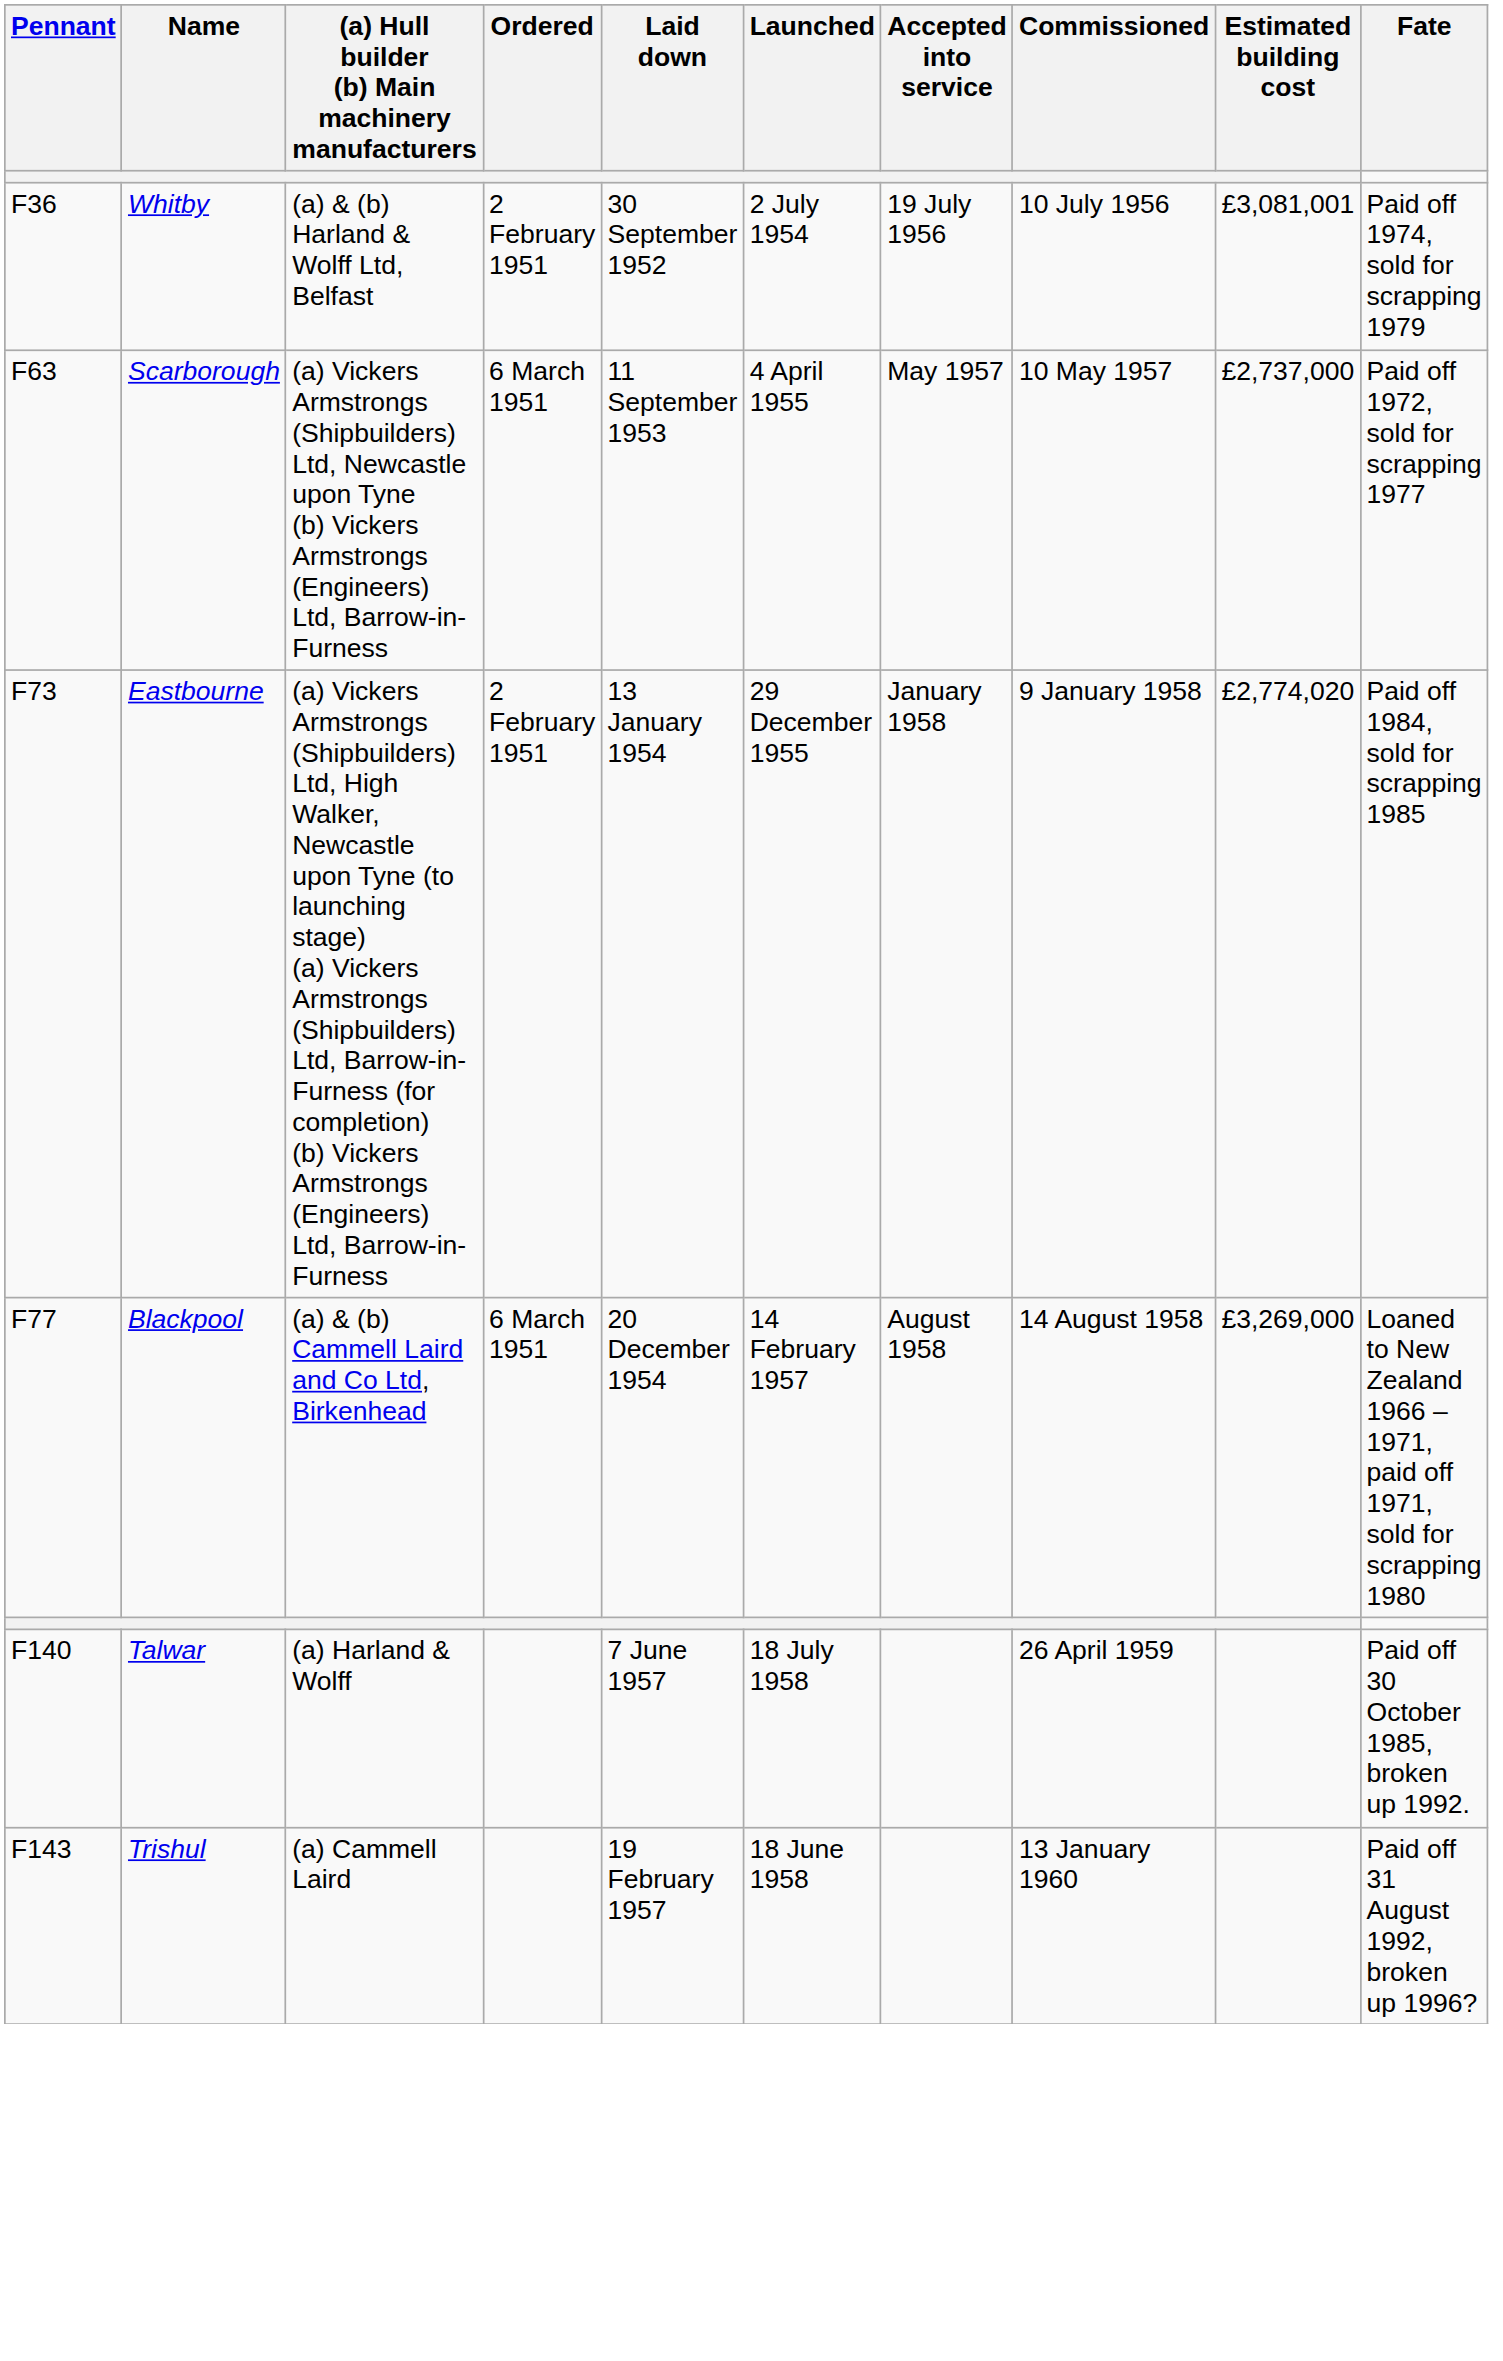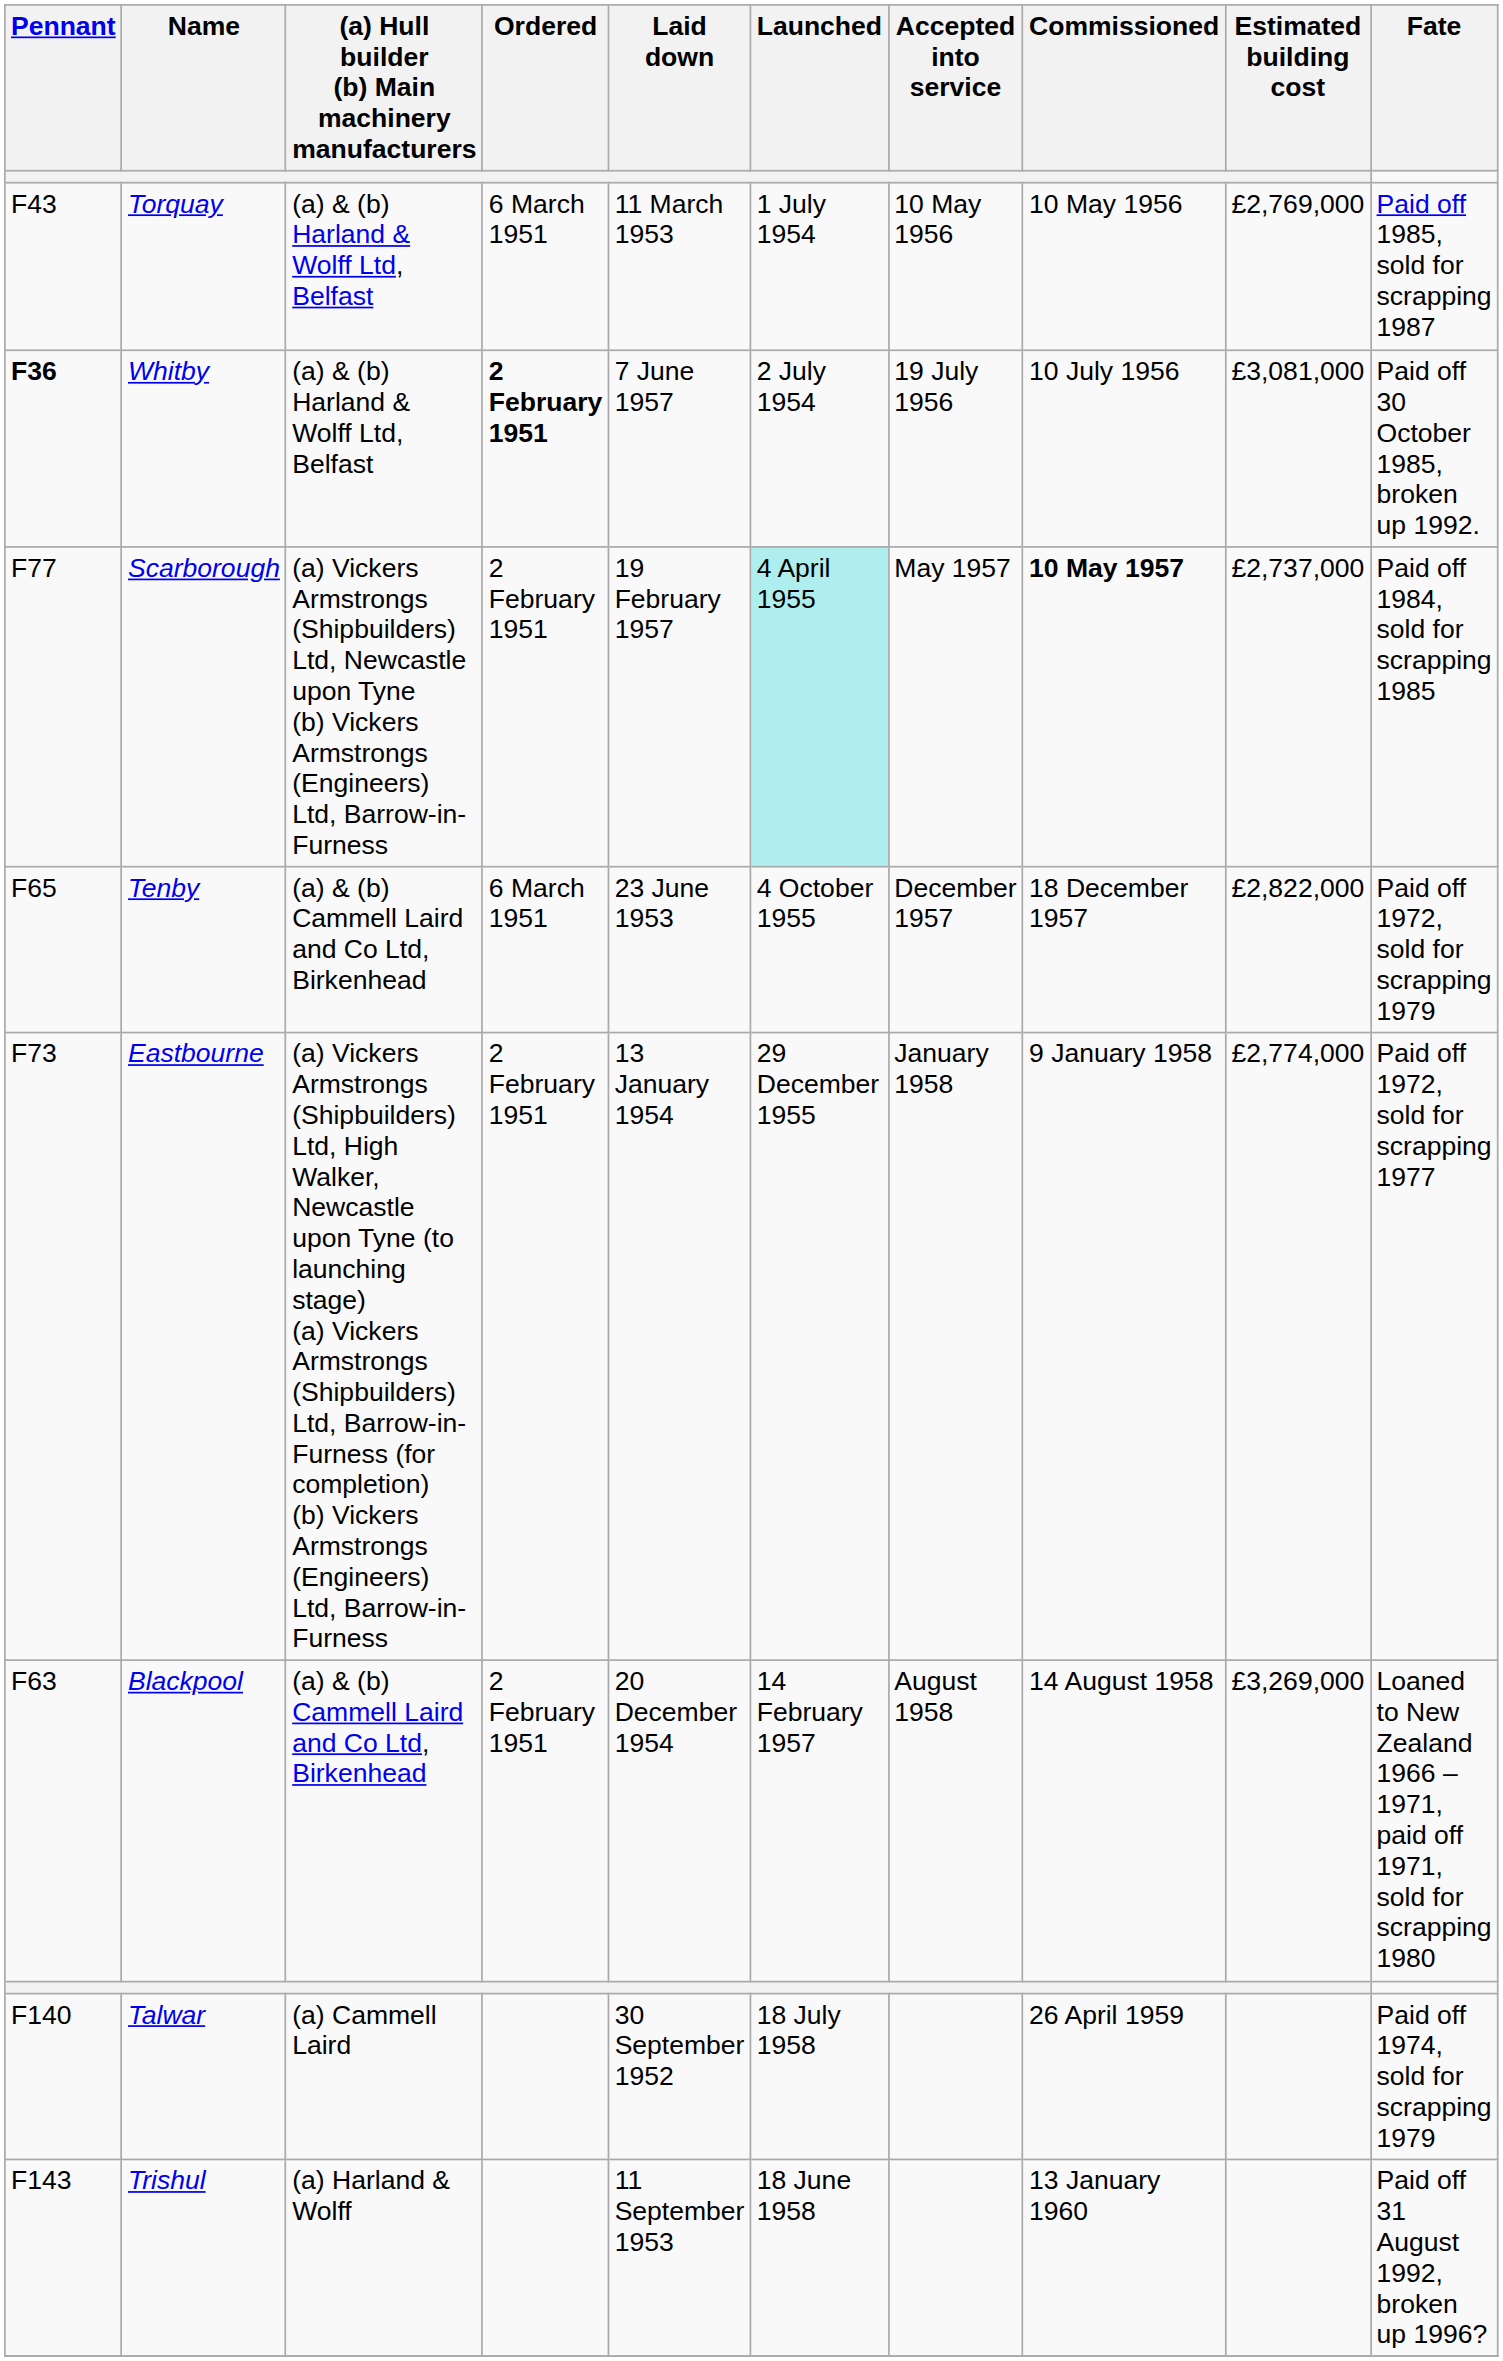 <table class="wikitable" style="font-size:97%;">
 <tr valign=top>
 <th><a href='#'>Pennant</a></th>
 <th>Name</th>
 <th width="20%">(a) Hull builder<br>(b) Main machinery manufacturers</th>
 <th>Ordered</th>
 <th>Laid down</th>
 <th>Launched</th>
 <th>Accepted into service</th>
 <th>Commissioned</th>
 <th>Estimated building cost</th>
 <th width="20%">Fate</th>
 </tr>
 <tr valign=top>
 <th colspan=9 align="center"></th>
 </tr>
 <tr valign=top>
-<td>F36</td>
+<td>F43</td>
+<td><a href='#'><em>Torquay</em></a></td>
+<td>(a) & (b) <a href='#'>Harland & Wolff Ltd</a>, <a href='#'>Belfast</a></td>
+<td>6 March 1951</td>
+<td>11 March 1953</td>
+<td>1 July 1954</td>
+<td>10 May 1956</td>
+<td>10 May 1956</td>
+<td>£2,769,000</td>
+<td><a href='#'>Paid off</a> 1985, sold for scrapping 1987</td>
+</tr>
+<tr valign=top>
+<td><strong>F36</strong></td>
 <td><a href='#'><em>Whitby</em></a></td>
 <td>(a) & (b) Harland & Wolff Ltd, Belfast</td>
-<td>2 February 1951</td>
-<td>30 September 1952</td>
+<td><strong>2 February 1951</strong></td>
+<td>7 June 1957</td>
 <td>2 July 1954</td>
 <td>19 July 1956</td>
 <td>10 July 1956</td>
-<td>£3,081,001</td>
-<td>Paid off 1974, sold for scrapping 1979</td>
+<td>£3,081,000</td>
+<td>Paid off 30 October 1985, broken up 1992.</td>
 </tr>
 <tr valign=top>
-<td>F63</td>
+<td>F77</td>
 <td><a href='#'><em>Scarborough</em></a></td>
 <td>(a) Vickers Armstrongs (Shipbuilders) Ltd, Newcastle upon Tyne <br> (b) Vickers Armstrongs (Engineers) Ltd, Barrow-in-Furness</td>
+<td>2 February 1951</td>
+<td>19 February 1957</td>
+<td style="background: paleturquoise;">4 April 1955</td>
+<td>May 1957</td>
+<td><strong>10 May 1957</strong></td>
+<td>£2,737,000</td>
+<td>Paid off 1984, sold for scrapping 1985</td>
+</tr>
+<tr valign=top>
+<td>F65</td>
+<td><a href='#'><em>Tenby</em></a></td>
+<td>(a) & (b) Cammell Laird and Co Ltd, Birkenhead</td>
 <td>6 March 1951</td>
-<td>11 September 1953</td>
-<td>4 April 1955</td>
-<td>May 1957</td>
-<td>10 May 1957</td>
-<td>£2,737,000</td>
-<td>Paid off 1972, sold for scrapping 1977</td>
+<td>23 June 1953</td>
+<td>4 October 1955</td>
+<td>December 1957</td>
+<td>18 December 1957</td>
+<td>£2,822,000</td>
+<td>Paid off 1972, sold for scrapping 1979</td>
 </tr>
 <tr valign=top>
 <td>F73</td>
 <td><a href='#'><em>Eastbourne</em></a></td>
 <td>(a) Vickers Armstrongs (Shipbuilders) Ltd, High Walker, Newcastle upon Tyne (to launching stage) <br> (a) Vickers Armstrongs (Shipbuilders) Ltd, Barrow-in-Furness (for completion) <br> (b) Vickers Armstrongs (Engineers) Ltd, Barrow-in-Furness</td>
 <td>2 February 1951</td>
 <td>13 January 1954</td>
 <td>29 December 1955</td>
 <td>January 1958</td>
 <td>9 January 1958</td>
-<td>£2,774,020</td>
-<td>Paid off 1984, sold for scrapping 1985</td>
+<td>£2,774,000</td>
+<td>Paid off 1972, sold for scrapping 1977</td>
 </tr>
 <tr valign=top>
-<td>F77</td>
+<td>F63</td>
 <td><a href='#'><em>Blackpool</em></a></td>
 <td>(a) & (b) <a href='#'>Cammell Laird and Co Ltd</a>, <a href='#'>Birkenhead</a></td>
-<td>6 March 1951</td>
+<td>2 February 1951</td>
 <td>20 December 1954</td>
 <td>14 February 1957</td>
 <td>August 1958</td>
 <td>14 August 1958</td>
 <td>£3,269,000</td>
 <td>Loaned to New Zealand 1966 – 1971,<br>paid off 1971, sold for scrapping 1980</td>
 </tr>
 <tr valign=top>
 <th colspan=9 align="center"></th>
 </tr>
 <tr valign=top>
 <td>F140</td>
 <td><a href='#'><em>Talwar</em></a></td>
-<td>(a) Harland & Wolff</td>
+<td>(a) Cammell Laird</td>
 <td></td>
-<td>7 June 1957</td>
+<td>30 September 1952</td>
 <td>18 July 1958</td>
 <td></td>
 <td>26 April 1959</td>
 <td></td>
-<td>Paid off 30 October 1985, broken up 1992.</td>
+<td>Paid off 1974, sold for scrapping 1979</td>
 </tr>
 <tr valign=top>
 <td>F143</td>
 <td><a href='#'><em>Trishul</em></a></td>
-<td>(a) Cammell Laird</td>
+<td>(a) Harland & Wolff</td>
 <td></td>
-<td>19 February 1957</td>
+<td>11 September 1953</td>
 <td>18 June 1958</td>
 <td></td>
 <td>13 January 1960</td>
 <td></td>
 <td>Paid off 31 August 1992, broken up 1996?</td>
 </tr>
 <tr>
 </tr>
 </table>
